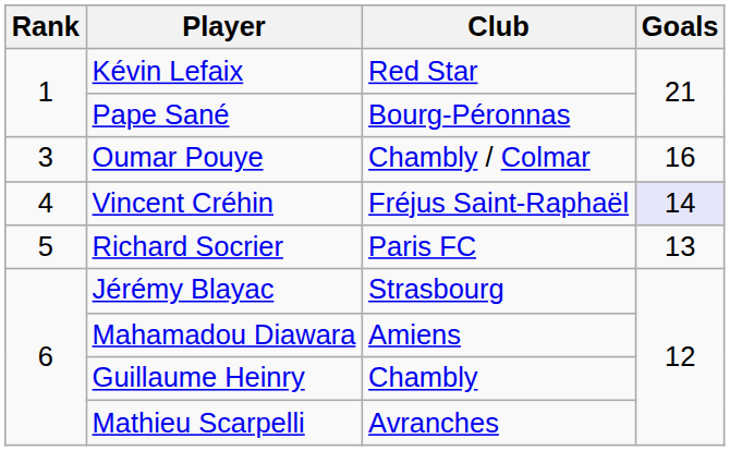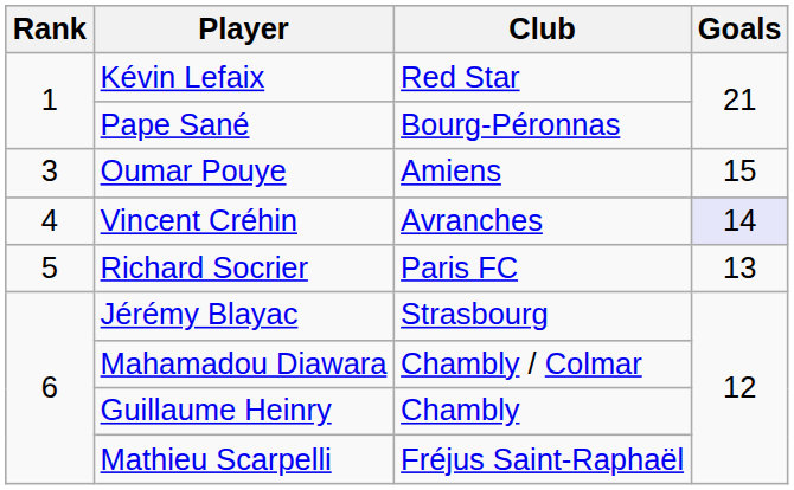 <table class="wikitable" style="text-align:center">
 <tr>
 <th>Rank</th>
 <th>Player</th>
 <th>Club</th>
 <th>Goals</th>
 </tr>
 <tr>
 <td rowspan="2">1</td>
 <td align="left"> <a href='#'>Kévin Lefaix</a></td>
 <td align="left"><a href='#'>Red Star</a></td>
 <td rowspan="2">21</td>
 </tr>
 <tr>
 <td align="left"> <a href='#'>Pape Sané</a></td>
 <td align="left"><a href='#'>Bourg-Péronnas</a></td>
 </tr>
 <tr>
 <td>3</td>
 <td align="left"> <a href='#'>Oumar Pouye</a></td>
-<td align="left"><a href='#'>Chambly</a> / <a href='#'>Colmar</a></td>
-<td>16</td>
+<td align="left"><a href='#'>Amiens</a></td>
+<td>15</td>
 </tr>
 <tr>
 <td>4</td>
 <td align="left"> <a href='#'>Vincent Créhin</a></td>
-<td align="left"><a href='#'>Fréjus Saint-Raphaël</a></td>
+<td align="left"><a href='#'>Avranches</a></td>
 <td style="background: lavender;">14</td>
 </tr>
 <tr>
 <td>5</td>
 <td align="left"> <a href='#'>Richard Socrier</a></td>
 <td align="left"><a href='#'>Paris FC</a></td>
 <td>13</td>
 </tr>
 <tr>
 <td rowspan="4">6</td>
 <td align="left"> <a href='#'>Jérémy Blayac</a></td>
 <td align="left"><a href='#'>Strasbourg</a></td>
 <td rowspan="4">12</td>
 </tr>
 <tr>
 <td align="left"> <a href='#'>Mahamadou Diawara</a></td>
-<td align="left"><a href='#'>Amiens</a></td>
+<td align="left"><a href='#'>Chambly</a> / <a href='#'>Colmar</a></td>
 </tr>
 <tr>
 <td align="left"> <a href='#'>Guillaume Heinry</a></td>
 <td align="left"><a href='#'>Chambly</a></td>
 </tr>
 <tr>
 <td align="left"> <a href='#'>Mathieu Scarpelli</a></td>
-<td align="left"><a href='#'>Avranches</a></td>
+<td align="left"><a href='#'>Fréjus Saint-Raphaël</a></td>
 </tr>
 </table>
